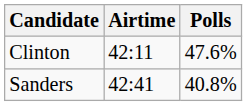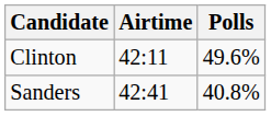 <table class="wikitable sortable floatright">
 <tr>
 <th>Candidate</th>
 <th>Airtime</th>
 <th>Polls</th>
 </tr>
 <tr>
 <td>Clinton</td>
 <td>42:11</td>
-<td>47.6%</td>
+<td>49.6%</td>
 </tr>
 <tr>
 <td>Sanders</td>
 <td>42:41</td>
 <td>40.8%</td>
 </tr>
 </table>
